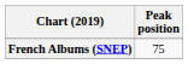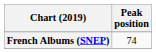 <table class="wikitable sortable plainrowheaders" style="text-align:center">
 <tr>
 <th scope="col">Chart (2019)</th>
 <th scope="col">Peak<br>position</th>
 </tr>
 <tr>
 </tr>
 <tr>
 </tr>
 <tr>
 </tr>
 <tr>
 <th scope="row">French Albums (<a href='#'>SNEP</a>)</th>
-<td>75</td>
+<td>74</td>
 </tr>
 <tr>
 </tr>
 <tr>
 </tr>
 <tr>
 </tr>
 <tr>
 </tr>
 </table>
